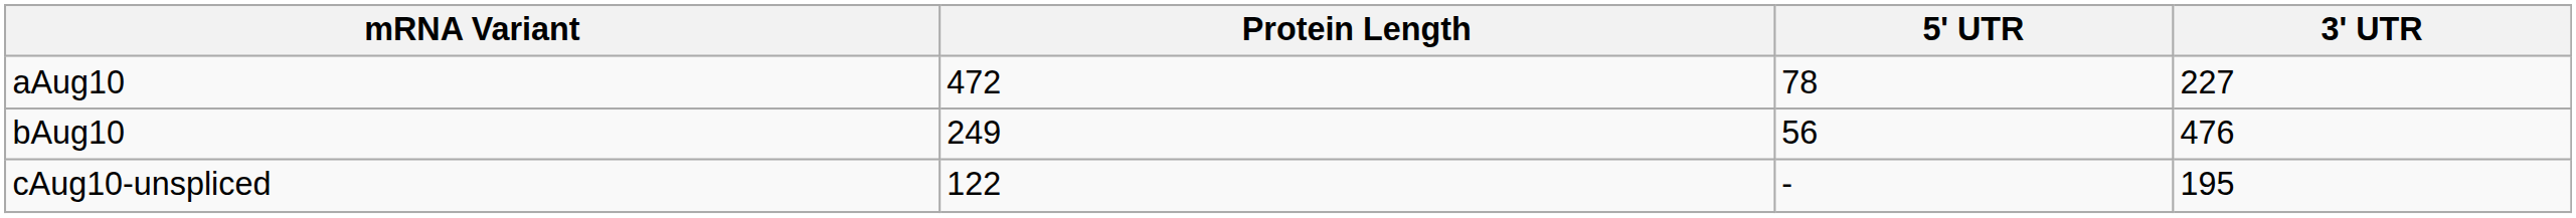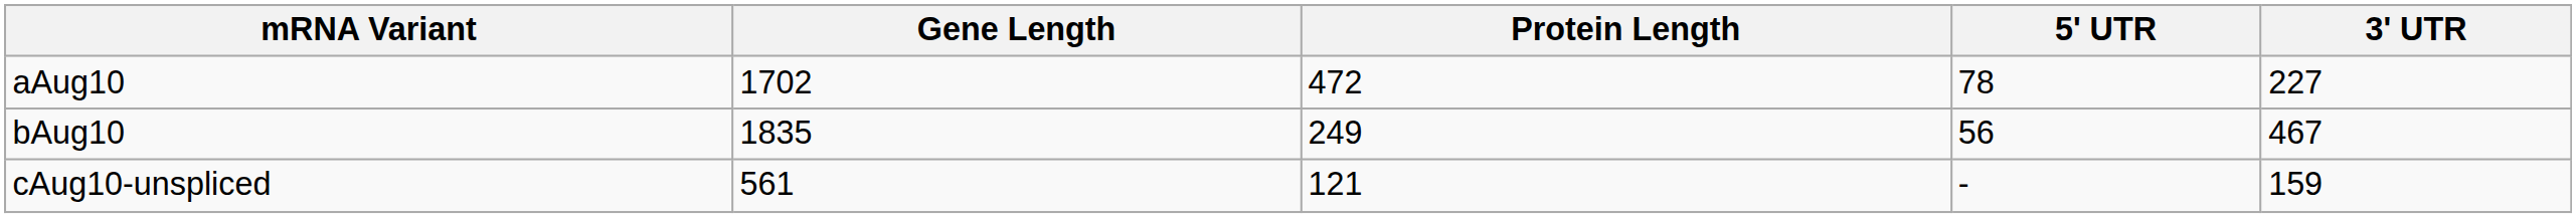 <table class="wikitable" style="width: 100%; border-collapse: collapse;">
 <tr>
 <th>mRNA Variant</th>
+<th>Gene Length</th>
 <th>Protein Length</th>
 <th>5' UTR</th>
 <th>3' UTR</th>
 </tr>
 <tr>
 <td>aAug10</td>
+<td>1702</td>
 <td>472</td>
 <td>78</td>
 <td>227</td>
 </tr>
 <tr>
 <td>bAug10</td>
+<td>1835</td>
 <td>249</td>
 <td>56</td>
-<td>476</td>
+<td>467</td>
 </tr>
 <tr>
 <td>cAug10-unspliced</td>
-<td>122</td>
+<td>561</td>
+<td>121</td>
 <td>-</td>
-<td>195</td>
+<td>159</td>
 </tr>
 </table>
